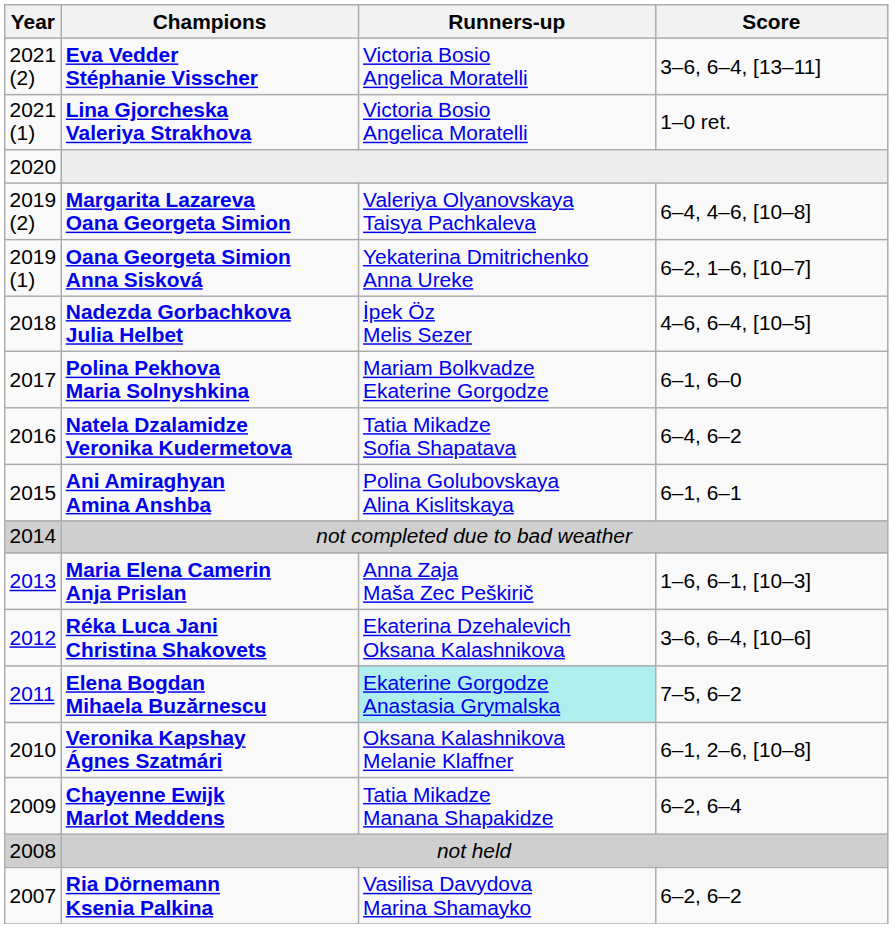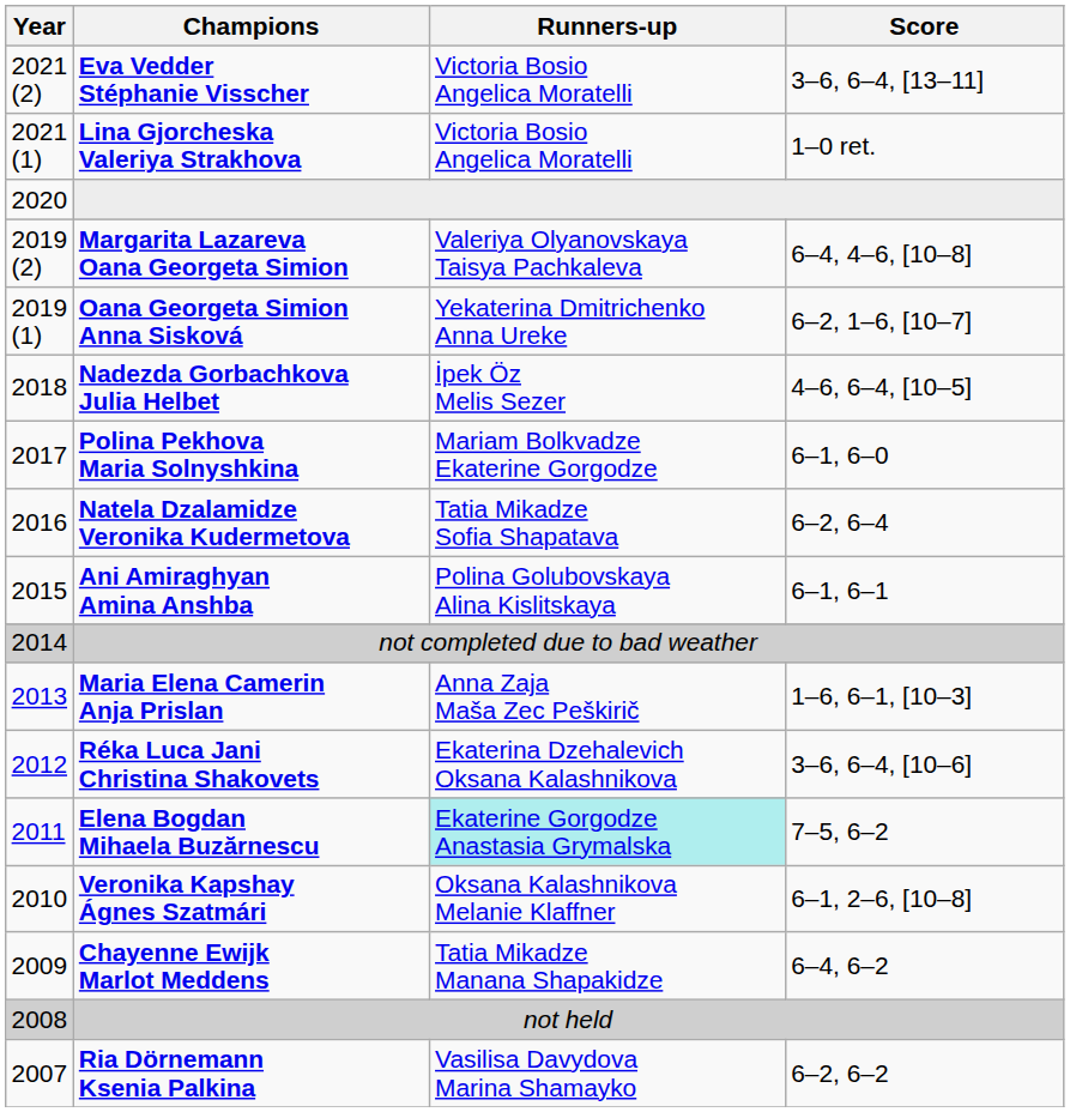 <table class="wikitable" style="font-size:90%">
 <tr>
 <th>Year</th>
 <th width="200">Champions</th>
 <th width="200">Runners-up</th>
 <th width="155">Score</th>
 </tr>
 <tr>
 <td>2021 (2)</td>
 <td> <strong><a href='#'>Eva Vedder</a></strong> <br>  <strong><a href='#'>Stéphanie Visscher</a></strong></td>
 <td> <a href='#'>Victoria Bosio</a> <br>  <a href='#'>Angelica Moratelli</a></td>
 <td>3–6, 6–4, [13–11]</td>
 </tr>
 <tr>
 <td>2021 (1)</td>
 <td> <strong><a href='#'>Lina Gjorcheska</a></strong> <br>  <strong><a href='#'>Valeriya Strakhova</a></strong></td>
 <td> <a href='#'>Victoria Bosio</a> <br>  <a href='#'>Angelica Moratelli</a></td>
 <td>1–0 ret.</td>
 </tr>
 <tr>
 <td>2020</td>
 <td colspan=3 bgcolor="#ededed"></td>
 </tr>
 <tr>
 <td>2019 (2)</td>
 <td> <strong><a href='#'>Margarita Lazareva</a></strong> <br>  <strong><a href='#'>Oana Georgeta Simion</a></strong></td>
 <td> <a href='#'>Valeriya Olyanovskaya</a> <br>  <a href='#'>Taisya Pachkaleva</a></td>
 <td>6–4, 4–6, [10–8]</td>
 </tr>
 <tr>
 <td>2019 (1)</td>
 <td> <strong><a href='#'>Oana Georgeta Simion</a></strong> <br>  <strong><a href='#'>Anna Sisková</a></strong></td>
 <td> <a href='#'>Yekaterina Dmitrichenko</a> <br>  <a href='#'>Anna Ureke</a></td>
 <td>6–2, 1–6, [10–7]</td>
 </tr>
 <tr>
 <td>2018</td>
 <td> <strong><a href='#'>Nadezda Gorbachkova</a></strong> <br>  <strong><a href='#'>Julia Helbet</a></strong></td>
 <td> <a href='#'>İpek Öz</a> <br>  <a href='#'>Melis Sezer</a></td>
 <td>4–6, 6–4, [10–5]</td>
 </tr>
 <tr>
 <td>2017</td>
 <td> <strong><a href='#'>Polina Pekhova</a></strong> <br>  <strong><a href='#'>Maria Solnyshkina</a></strong></td>
 <td> <a href='#'>Mariam Bolkvadze</a> <br>  <a href='#'>Ekaterine Gorgodze</a></td>
 <td>6–1, 6–0</td>
 </tr>
 <tr>
 <td>2016</td>
 <td> <strong><a href='#'>Natela Dzalamidze</a></strong> <br>  <strong><a href='#'>Veronika Kudermetova</a></strong></td>
 <td> <a href='#'>Tatia Mikadze</a> <br>  <a href='#'>Sofia Shapatava</a></td>
-<td>6–4, 6–2</td>
+<td>6–2, 6–4</td>
 </tr>
 <tr>
 <td>2015</td>
 <td> <strong><a href='#'>Ani Amiraghyan</a></strong> <br>  <strong><a href='#'>Amina Anshba</a></strong></td>
 <td> <a href='#'>Polina Golubovskaya</a> <br>  <a href='#'>Alina Kislitskaya</a></td>
 <td>6–1, 6–1</td>
 </tr>
 <tr>
 <td style="background:#cfcfcf">2014</td>
 <td colspan=4 align=center style="background:#cfcfcf"><em>not completed due to bad weather</em></td>
 </tr>
 <tr>
 <td><a href='#'>2013</a></td>
 <td> <strong><a href='#'>Maria Elena Camerin</a></strong> <br>  <strong><a href='#'>Anja Prislan</a></strong></td>
 <td> <a href='#'>Anna Zaja</a> <br>  <a href='#'>Maša Zec Peškirič</a></td>
 <td>1–6, 6–1, [10–3]</td>
 </tr>
 <tr>
 <td><a href='#'>2012</a></td>
 <td> <strong><a href='#'>Réka Luca Jani</a></strong> <br>  <strong><a href='#'>Christina Shakovets</a></strong></td>
 <td> <a href='#'>Ekaterina Dzehalevich</a> <br>  <a href='#'>Oksana Kalashnikova</a></td>
 <td>3–6, 6–4, [10–6]</td>
 </tr>
 <tr>
 <td><a href='#'>2011</a></td>
 <td> <strong><a href='#'>Elena Bogdan</a></strong> <br>  <strong><a href='#'>Mihaela Buzărnescu</a></strong></td>
 <td style="background: paleturquoise;"> <a href='#'>Ekaterine Gorgodze</a> <br>  <a href='#'>Anastasia Grymalska</a></td>
 <td>7–5, 6–2</td>
 </tr>
 <tr>
 <td>2010</td>
 <td> <strong><a href='#'>Veronika Kapshay</a></strong> <br>  <strong><a href='#'>Ágnes Szatmári</a></strong></td>
 <td> <a href='#'>Oksana Kalashnikova</a> <br>  <a href='#'>Melanie Klaffner</a></td>
 <td>6–1, 2–6, [10–8]</td>
 </tr>
 <tr>
 <td>2009</td>
 <td> <strong><a href='#'>Chayenne Ewijk</a></strong> <br>  <strong><a href='#'>Marlot Meddens</a></strong></td>
 <td> <a href='#'>Tatia Mikadze</a> <br>  <a href='#'>Manana Shapakidze</a></td>
-<td>6–2, 6–4</td>
+<td>6–4, 6–2</td>
 </tr>
 <tr>
 <td style="background:#cfcfcf">2008</td>
 <td colspan=4 align=center style="background:#cfcfcf"><em>not held</em></td>
 </tr>
 <tr>
 <td>2007</td>
 <td> <strong><a href='#'>Ria Dörnemann</a></strong> <br>  <strong><a href='#'>Ksenia Palkina</a></strong></td>
 <td> <a href='#'>Vasilisa Davydova</a> <br>  <a href='#'>Marina Shamayko</a></td>
 <td>6–2, 6–2</td>
 </tr>
 </table>
